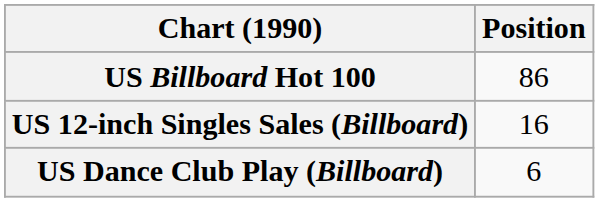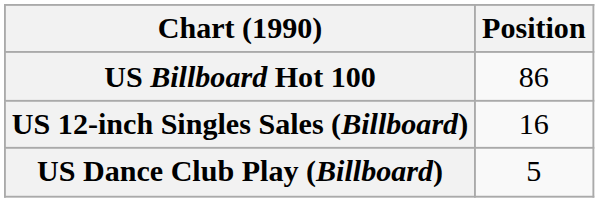 <table class="wikitable sortable plainrowheaders" style="text-align:center">
 <tr>
 <th>Chart (1990)</th>
 <th>Position</th>
 </tr>
 <tr>
 <th scope="row">US <em>Billboard</em> Hot 100</th>
 <td>86</td>
 </tr>
 <tr>
 <th scope="row">US 12-inch Singles Sales (<em>Billboard</em>)</th>
 <td>16</td>
 </tr>
 <tr>
 <th scope="row">US Dance Club Play (<em>Billboard</em>)</th>
-<td>6</td>
+<td>5</td>
 </tr>
 </table>
